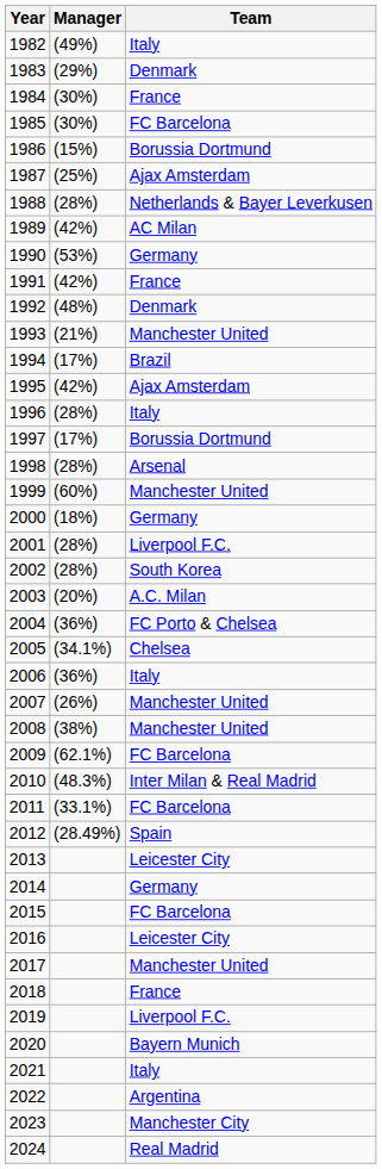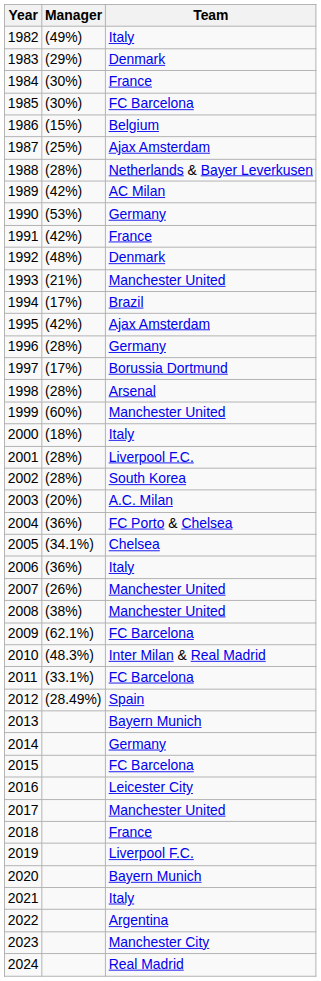 <table class="wikitable">
 <tr>
 <th>Year</th>
 <th>Manager</th>
 <th>Team</th>
 </tr>
 <tr>
 <td>1982</td>
 <td> (49%)</td>
 <td> <a href='#'>Italy</a></td>
 </tr>
 <tr>
 <td>1983</td>
 <td> (29%)</td>
 <td> <a href='#'>Denmark</a></td>
 </tr>
 <tr>
 <td>1984</td>
 <td> (30%)</td>
 <td> <a href='#'>France</a></td>
 </tr>
 <tr>
 <td>1985</td>
 <td> (30%)</td>
 <td> <a href='#'>FC Barcelona</a></td>
 </tr>
 <tr>
 <td>1986</td>
 <td> (15%)</td>
-<td> <a href='#'>Borussia Dortmund</a></td>
+<td> <a href='#'>Belgium</a></td>
 </tr>
 <tr>
 <td>1987</td>
 <td> (25%)</td>
 <td> <a href='#'>Ajax Amsterdam</a></td>
 </tr>
 <tr>
 <td>1988</td>
 <td> (28%)</td>
 <td> <a href='#'>Netherlands</a> &  <a href='#'>Bayer Leverkusen</a></td>
 </tr>
 <tr>
 <td>1989</td>
 <td> (42%)</td>
 <td> <a href='#'>AC Milan</a></td>
 </tr>
 <tr>
 <td>1990</td>
 <td> (53%)</td>
 <td> <a href='#'>Germany</a></td>
 </tr>
 <tr>
 <td>1991</td>
 <td> (42%)</td>
 <td> <a href='#'>France</a></td>
 </tr>
 <tr>
 <td>1992</td>
 <td> (48%)</td>
 <td> <a href='#'>Denmark</a></td>
 </tr>
 <tr>
 <td>1993</td>
 <td> (21%)</td>
 <td> <a href='#'>Manchester United</a></td>
 </tr>
 <tr>
 <td>1994</td>
 <td> (17%)</td>
 <td> <a href='#'>Brazil</a></td>
 </tr>
 <tr>
 <td>1995</td>
 <td> (42%)</td>
 <td> <a href='#'>Ajax Amsterdam</a></td>
 </tr>
 <tr>
 <td>1996</td>
 <td> (28%)</td>
-<td> <a href='#'>Italy</a></td>
+<td> <a href='#'>Germany</a></td>
 </tr>
 <tr>
 <td>1997</td>
 <td> (17%)</td>
 <td> <a href='#'>Borussia Dortmund</a></td>
 </tr>
 <tr>
 <td>1998</td>
 <td> (28%)</td>
 <td> <a href='#'>Arsenal</a></td>
 </tr>
 <tr>
 <td>1999</td>
 <td> (60%)</td>
 <td> <a href='#'>Manchester United</a></td>
 </tr>
 <tr>
 <td>2000</td>
 <td> (18%)</td>
-<td> <a href='#'>Germany</a></td>
+<td> <a href='#'>Italy</a></td>
 </tr>
 <tr>
 <td>2001</td>
 <td> (28%)</td>
 <td> <a href='#'>Liverpool F.C.</a></td>
 </tr>
 <tr>
 <td>2002</td>
 <td> (28%)</td>
 <td> <a href='#'>South Korea</a></td>
 </tr>
 <tr>
 <td>2003</td>
 <td> (20%)</td>
 <td> <a href='#'>A.C. Milan</a></td>
 </tr>
 <tr>
 <td>2004</td>
 <td> (36%)</td>
 <td> <a href='#'>FC Porto</a> &  <a href='#'>Chelsea</a></td>
 </tr>
 <tr>
 <td>2005</td>
 <td> (34.1%)</td>
 <td> <a href='#'>Chelsea</a></td>
 </tr>
 <tr>
 <td>2006</td>
 <td> (36%)</td>
 <td> <a href='#'>Italy</a></td>
 </tr>
 <tr>
 <td>2007</td>
 <td> (26%)</td>
 <td> <a href='#'>Manchester United</a></td>
 </tr>
 <tr>
 <td>2008</td>
 <td> (38%)</td>
 <td> <a href='#'>Manchester United</a></td>
 </tr>
 <tr>
 <td>2009</td>
 <td> (62.1%)</td>
 <td> <a href='#'>FC Barcelona</a></td>
 </tr>
 <tr>
 <td>2010</td>
 <td> (48.3%)</td>
 <td> <a href='#'>Inter Milan</a> &  <a href='#'>Real Madrid</a></td>
 </tr>
 <tr>
 <td>2011</td>
 <td> (33.1%)</td>
 <td> <a href='#'>FC Barcelona</a></td>
 </tr>
 <tr>
 <td>2012</td>
 <td> (28.49%)</td>
 <td> <a href='#'>Spain</a></td>
 </tr>
 <tr>
 <td>2013</td>
 <td></td>
-<td> <a href='#'>Leicester City</a></td>
+<td> <a href='#'>Bayern Munich</a></td>
 </tr>
 <tr>
 <td>2014</td>
 <td></td>
 <td> <a href='#'>Germany</a></td>
 </tr>
 <tr>
 <td>2015</td>
 <td></td>
 <td> <a href='#'>FC Barcelona</a></td>
 </tr>
 <tr>
 <td>2016</td>
 <td></td>
 <td> <a href='#'>Leicester City</a></td>
 </tr>
 <tr>
 <td>2017</td>
 <td></td>
 <td> <a href='#'>Manchester United</a></td>
 </tr>
 <tr>
 <td>2018</td>
 <td></td>
 <td> <a href='#'>France</a></td>
 </tr>
 <tr>
 <td>2019</td>
 <td></td>
 <td> <a href='#'>Liverpool F.C.</a></td>
 </tr>
 <tr>
 <td>2020</td>
 <td></td>
 <td> <a href='#'>Bayern Munich</a></td>
 </tr>
 <tr>
 <td>2021</td>
 <td></td>
 <td> <a href='#'>Italy</a></td>
 </tr>
 <tr>
 <td>2022</td>
 <td></td>
 <td> <a href='#'>Argentina</a></td>
 </tr>
 <tr>
 <td>2023</td>
 <td></td>
 <td> <a href='#'>Manchester City</a></td>
 </tr>
 <tr>
 <td>2024</td>
 <td></td>
 <td> <a href='#'>Real Madrid</a></td>
 </tr>
 </table>
